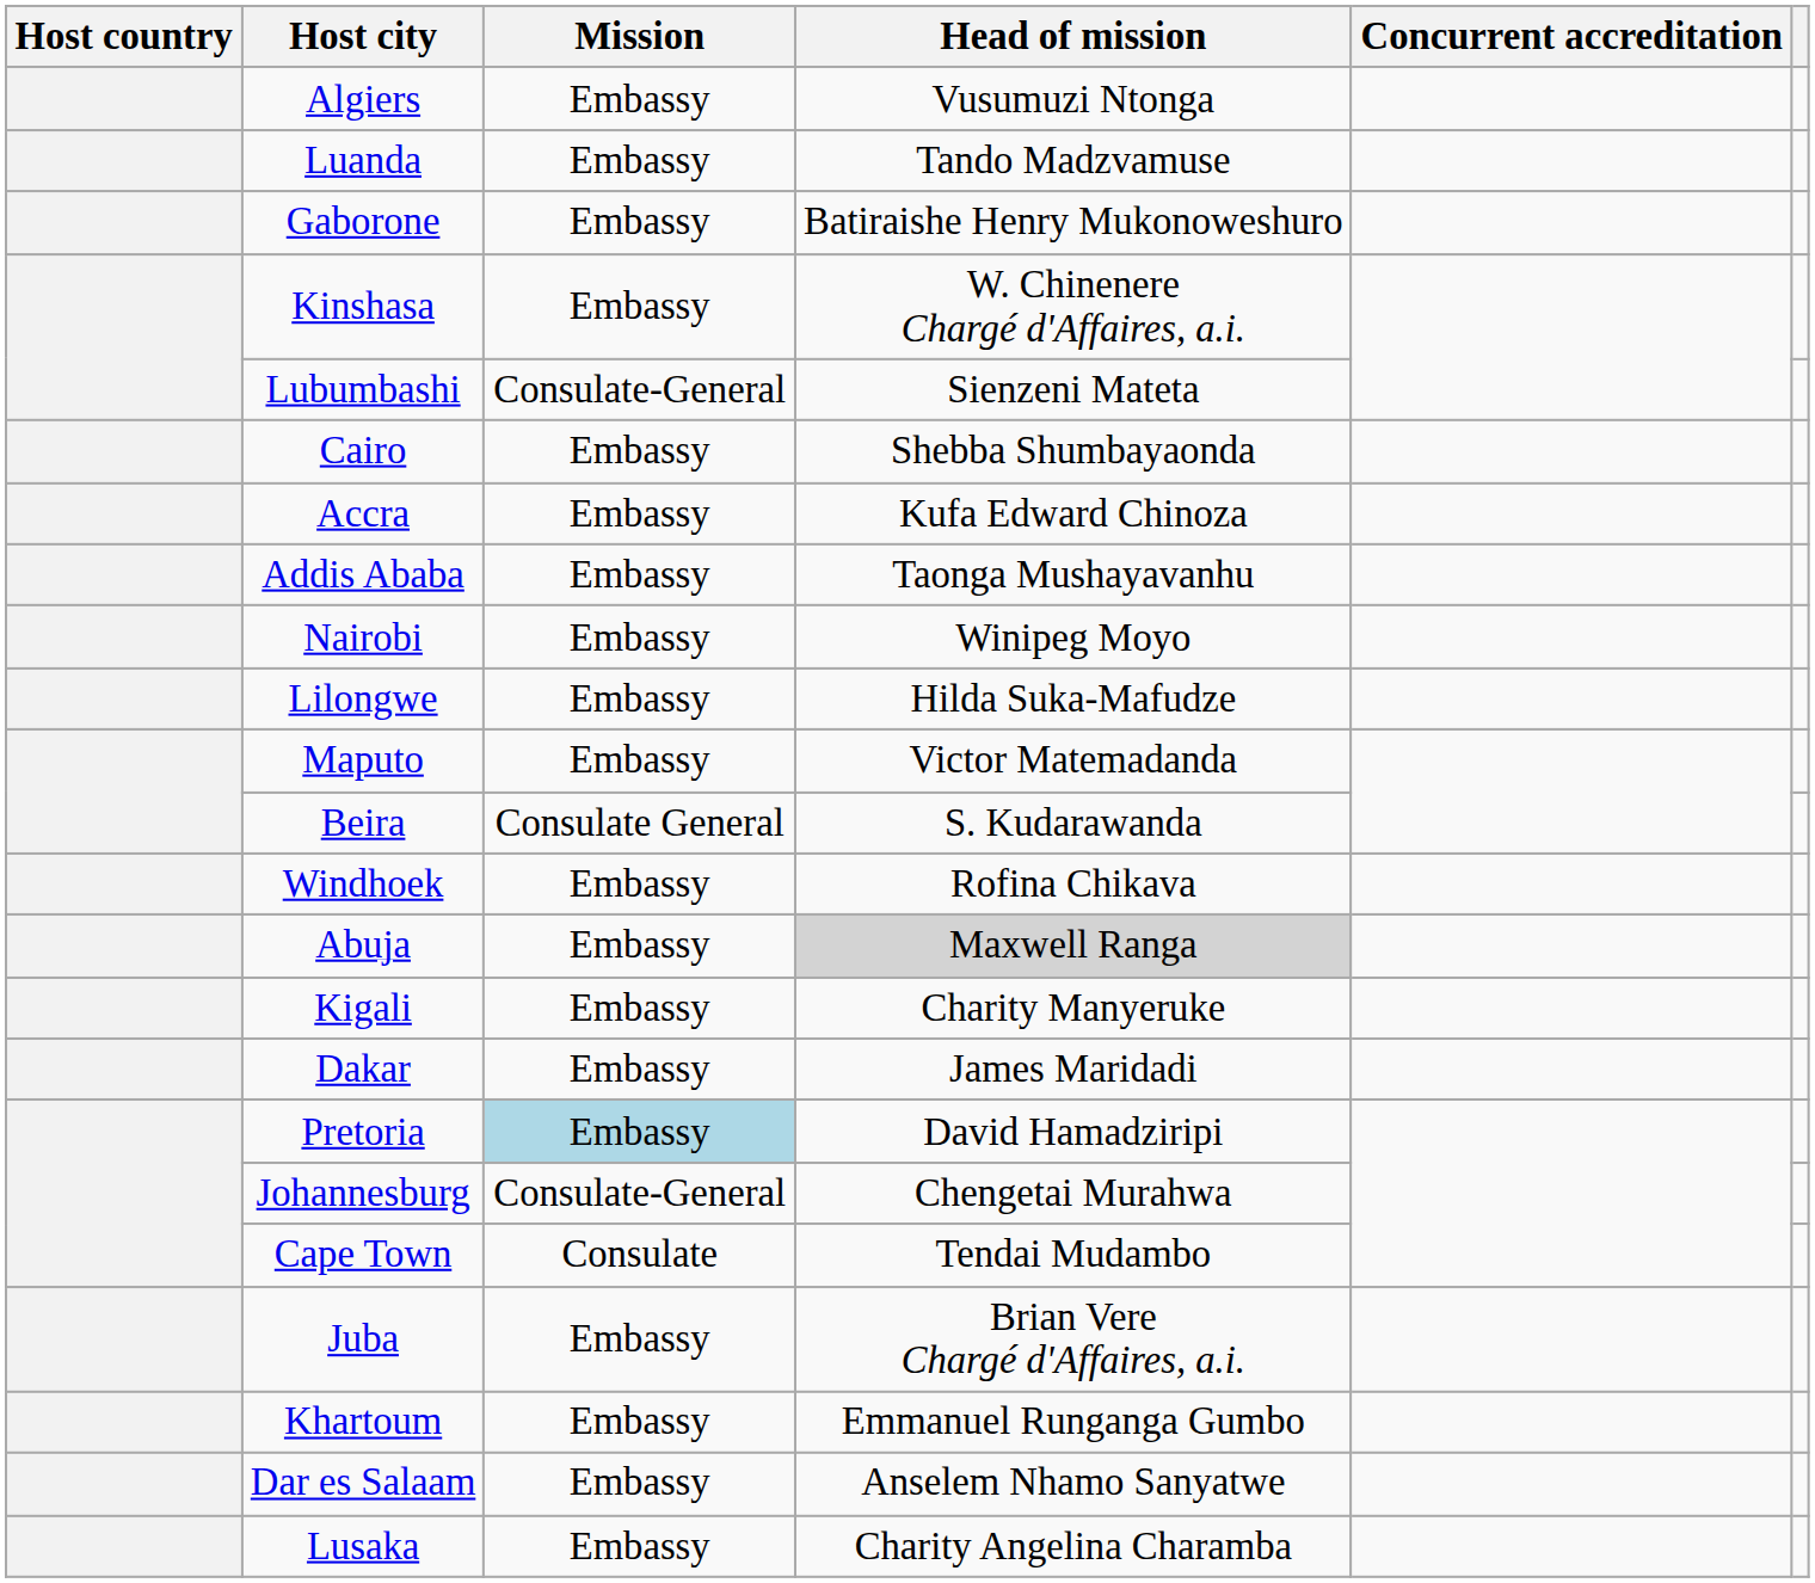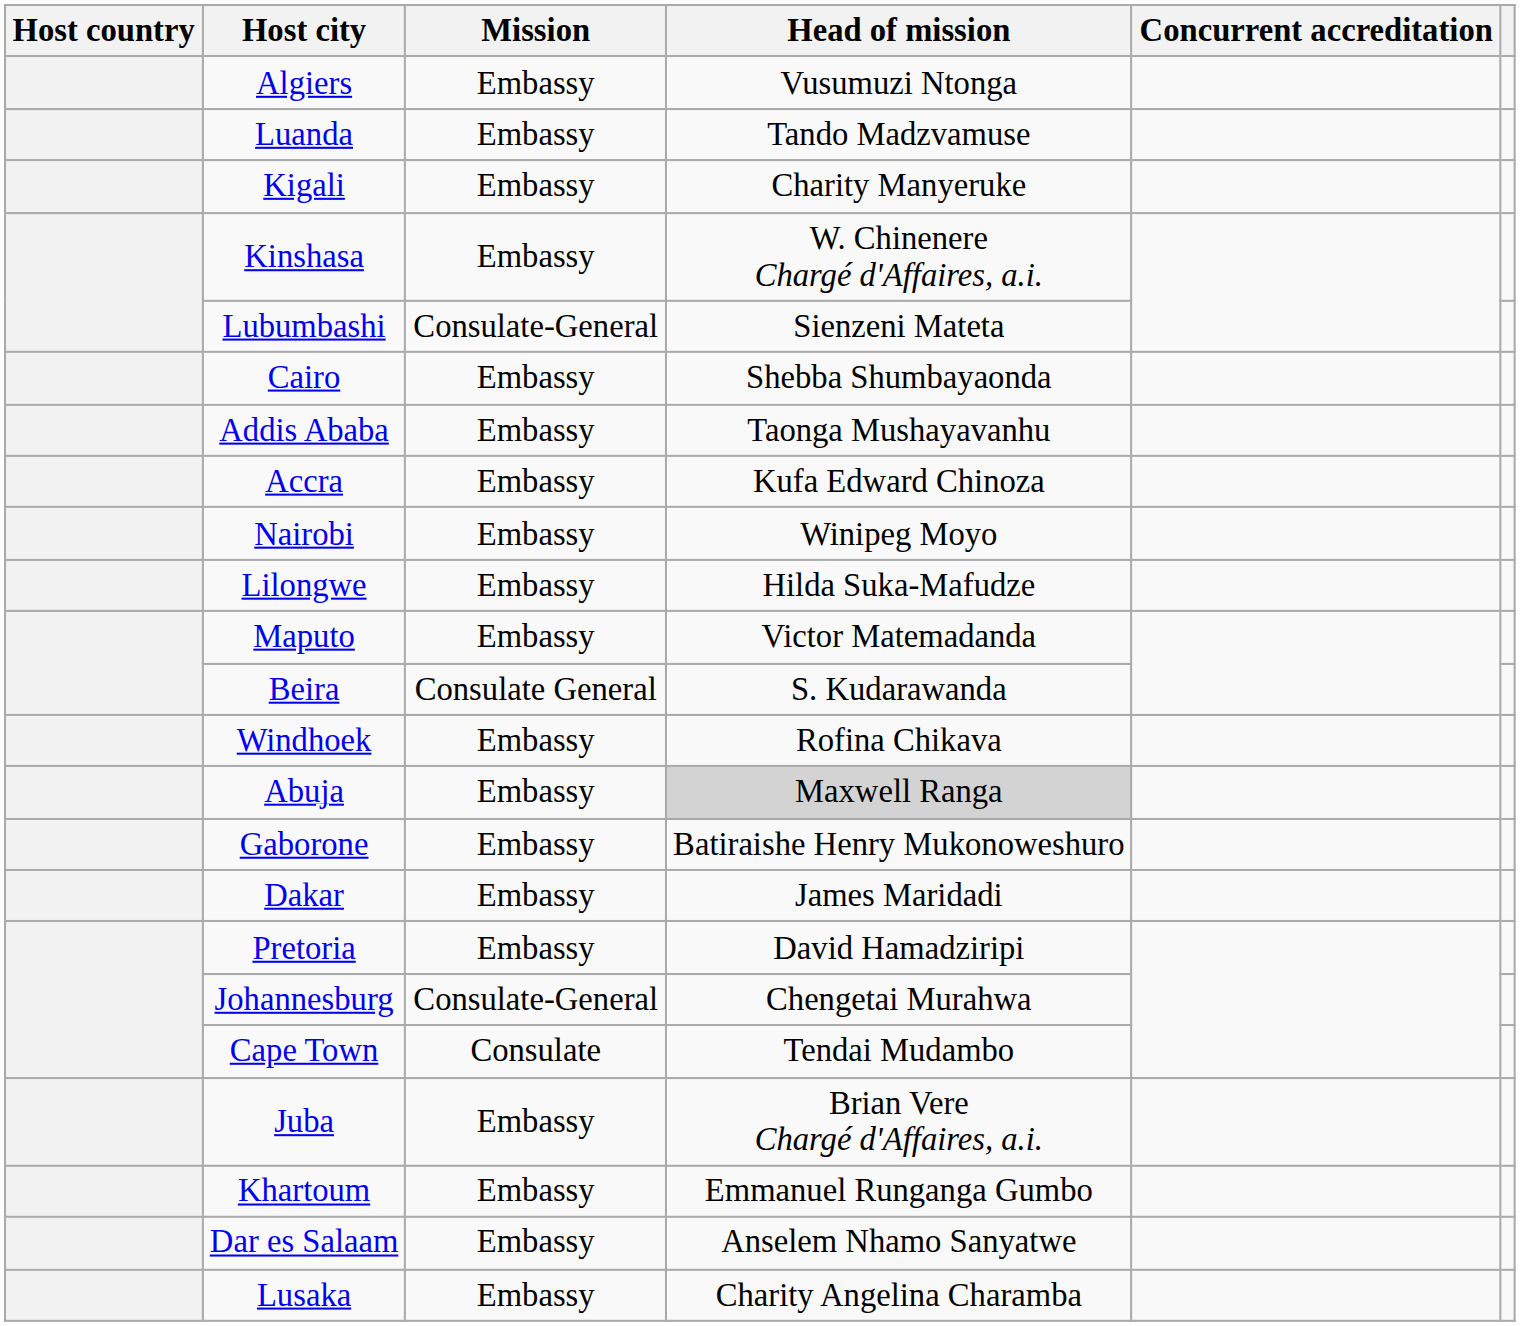 <table class="wikitable plainrowheaders" style="text-align:center;">
 <tr>
 <th scope="col">Host country</th>
 <th scope="col">Host city</th>
 <th scope="col">Mission</th>
 <th scope="col">Head of mission</th>
 <th scope="col">Concurrent accreditation</th>
 <th scope="col"></th>
 </tr>
 <tr>
 <th scope="row"></th>
 <td><a href='#'>Algiers</a></td>
 <td>Embassy</td>
 <td>Vusumuzi Ntonga</td>
 <td></td>
 <td></td>
 </tr>
 <tr>
 <th scope="row"></th>
 <td><a href='#'>Luanda</a></td>
 <td>Embassy</td>
 <td>Tando Madzvamuse</td>
 <td></td>
 <td></td>
 </tr>
 <tr>
 <th scope="row"></th>
-<td><a href='#'>Gaborone</a></td>
+<td><a href='#'>Kigali</a></td>
 <td>Embassy</td>
-<td>Batiraishe Henry Mukonoweshuro</td>
+<td>Charity Manyeruke</td>
 <td></td>
 <td></td>
 </tr>
 <tr>
 <th scope="row" rowspan="2"></th>
 <td><a href='#'>Kinshasa</a></td>
 <td>Embassy</td>
 <td>W. Chinenere<br><em>Chargé d'Affaires, a.i.</em></td>
 <td rowspan="2"></td>
 <td></td>
 </tr>
 <tr>
 <td><a href='#'>Lubumbashi</a></td>
 <td>Consulate-General</td>
 <td>Sienzeni Mateta</td>
 <td></td>
 </tr>
 <tr>
 <th scope="row"></th>
 <td><a href='#'>Cairo</a></td>
 <td>Embassy</td>
 <td>Shebba Shumbayaonda</td>
 <td></td>
 <td></td>
 </tr>
 <tr>
 <th scope="row"></th>
-<td><a href='#'>Accra</a></td>
+<td><a href='#'>Addis Ababa</a></td>
 <td>Embassy</td>
-<td>Kufa Edward Chinoza</td>
+<td>Taonga Mushayavanhu</td>
 <td></td>
 <td></td>
 </tr>
 <tr>
 <th scope="row"></th>
-<td><a href='#'>Addis Ababa</a></td>
+<td><a href='#'>Accra</a></td>
 <td>Embassy</td>
-<td>Taonga Mushayavanhu</td>
+<td>Kufa Edward Chinoza</td>
 <td></td>
 <td></td>
 </tr>
 <tr>
 <th scope="row"></th>
 <td><a href='#'>Nairobi</a></td>
 <td>Embassy</td>
 <td>Winipeg Moyo</td>
 <td></td>
 <td></td>
 </tr>
 <tr>
 <th scope="row"></th>
 <td><a href='#'>Lilongwe</a></td>
 <td>Embassy</td>
 <td>Hilda Suka-Mafudze</td>
 <td></td>
 <td></td>
 </tr>
 <tr>
 <th scope="row" rowspan="2"></th>
 <td><a href='#'>Maputo</a></td>
 <td>Embassy</td>
 <td>Victor Matemadanda</td>
 <td rowspan="2"></td>
 <td></td>
 </tr>
 <tr>
 <td><a href='#'>Beira</a></td>
 <td>Consulate General</td>
 <td>S. Kudarawanda</td>
 <td></td>
 </tr>
 <tr>
 <th scope="row"></th>
 <td><a href='#'>Windhoek</a></td>
 <td>Embassy</td>
 <td>Rofina Chikava</td>
 <td></td>
 <td></td>
 </tr>
 <tr>
 <th scope="row"></th>
 <td><a href='#'>Abuja</a></td>
 <td>Embassy</td>
 <td style="background: lightgrey;">Maxwell Ranga</td>
 <td></td>
 <td></td>
 </tr>
 <tr>
 <th scope="row"></th>
-<td><a href='#'>Kigali</a></td>
+<td><a href='#'>Gaborone</a></td>
 <td>Embassy</td>
-<td>Charity Manyeruke</td>
+<td>Batiraishe Henry Mukonoweshuro</td>
 <td></td>
 <td></td>
 </tr>
 <tr>
 <th scope="row"></th>
 <td><a href='#'>Dakar</a></td>
 <td>Embassy</td>
 <td>James Maridadi</td>
 <td></td>
 <td></td>
 </tr>
 <tr>
 <th scope="row" rowspan="3"></th>
 <td><a href='#'>Pretoria</a></td>
-<td style="background: lightblue;">Embassy</td>
+<td>Embassy</td>
 <td>David Hamadziripi</td>
 <td rowspan="3"></td>
 <td></td>
 </tr>
 <tr>
 <td><a href='#'>Johannesburg</a></td>
 <td>Consulate-General</td>
 <td>Chengetai Murahwa</td>
 <td></td>
 </tr>
 <tr>
 <td><a href='#'>Cape Town</a></td>
 <td>Consulate</td>
 <td>Tendai Mudambo</td>
 <td></td>
 </tr>
 <tr>
 <th scope="row"></th>
 <td><a href='#'>Juba</a></td>
 <td>Embassy</td>
 <td>Brian Vere <br><em>Chargé d'Affaires, a.i.</em></td>
 <td></td>
 <td></td>
 </tr>
 <tr>
 <th scope="row"></th>
 <td><a href='#'>Khartoum</a></td>
 <td>Embassy</td>
 <td>Emmanuel Runganga Gumbo</td>
 <td></td>
 <td></td>
 </tr>
 <tr>
 <th scope="row"></th>
 <td><a href='#'>Dar es Salaam</a></td>
 <td>Embassy</td>
 <td>Anselem Nhamo Sanyatwe</td>
 <td></td>
 <td></td>
 </tr>
 <tr>
 <th scope="row"></th>
 <td><a href='#'>Lusaka</a></td>
 <td>Embassy</td>
 <td>Charity Angelina Charamba</td>
 <td></td>
 <td></td>
 </tr>
 </table>
